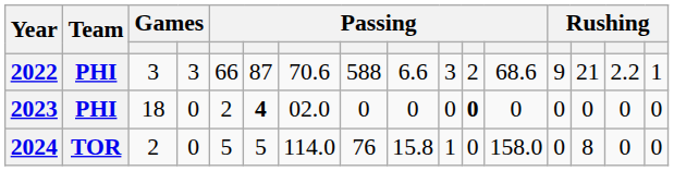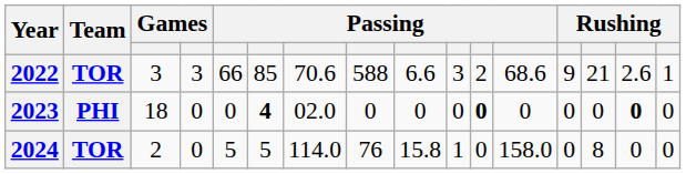 <table class="wikitable sortable" style="text-align:center;">
 <tr>
 <th rowspan="2">Year</th>
 <th rowspan="2">Team</th>
 <th colspan="2">Games</th>
 <th colspan="8">Passing</th>
 <th colspan="4">Rushing</th>
 </tr>
 <tr>
 <th></th>
 <th></th>
 <th></th>
 <th></th>
 <th></th>
 <th></th>
 <th></th>
 <th></th>
 <th></th>
 <th></th>
 <th></th>
 <th></th>
 <th></th>
 <th></th>
 </tr>
 <tr>
 <th><a href='#'>2022</a></th>
-<th><a href='#'>PHI</a></th>
+<th><a href='#'>TOR</a></th>
 <td>3</td>
 <td>3</td>
 <td>66</td>
-<td>87</td>
+<td>85</td>
 <td>70.6</td>
 <td>588</td>
 <td>6.6</td>
 <td>3</td>
 <td>2</td>
 <td>68.6</td>
 <td>9</td>
 <td>21</td>
-<td>2.2</td>
+<td>2.6</td>
 <td>1</td>
 </tr>
 <tr>
 <th><a href='#'>2023</a></th>
 <th><a href='#'>PHI</a></th>
 <td>18</td>
 <td>0</td>
-<td>2</td>
+<td>0</td>
 <td><strong>4</strong></td>
 <td>02.0</td>
 <td>0</td>
 <td>0</td>
 <td>0</td>
 <td><strong>0</strong></td>
 <td>0</td>
 <td>0</td>
 <td>0</td>
-<td>0</td>
+<td><strong>0</strong></td>
 <td>0</td>
 </tr>
 <tr>
 <th><a href='#'>2024</a></th>
 <th><a href='#'>TOR</a></th>
 <td>2</td>
 <td>0</td>
 <td>5</td>
 <td>5</td>
 <td>114.0</td>
 <td>76</td>
 <td>15.8</td>
 <td>1</td>
 <td>0</td>
 <td>158.0</td>
 <td>0</td>
 <td>8</td>
 <td>0</td>
 <td>0</td>
 </tr>
 </table>
